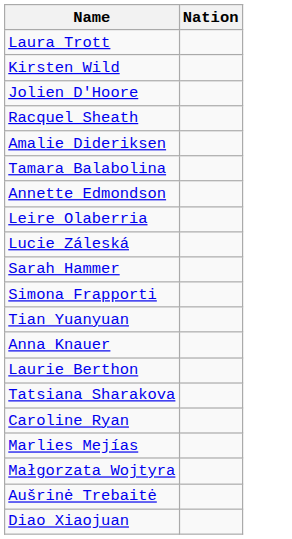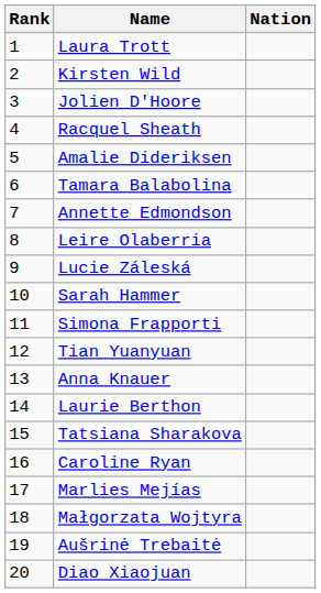 <table class="wikitable sortable" style="text-align:left">
 <tr>
+<th>Rank</th>
 <th>Name</th>
 <th>Nation</th>
 </tr>
 <tr>
+<td>1</td>
 <td align=left><a href='#'>Laura Trott</a></td>
 <td align=left></td>
 </tr>
 <tr>
+<td>2</td>
 <td align=left><a href='#'>Kirsten Wild</a></td>
 <td align=left></td>
 </tr>
 <tr>
+<td>3</td>
 <td align=left><a href='#'>Jolien D'Hoore</a></td>
 <td align=left></td>
 </tr>
 <tr>
+<td>4</td>
 <td align=left><a href='#'>Racquel Sheath</a></td>
 <td align=left></td>
 </tr>
 <tr>
+<td>5</td>
 <td align=left><a href='#'>Amalie Dideriksen</a></td>
 <td align=left></td>
 </tr>
 <tr>
+<td>6</td>
 <td align=left><a href='#'>Tamara Balabolina</a></td>
 <td align=left></td>
 </tr>
 <tr>
+<td>7</td>
 <td align=left><a href='#'>Annette Edmondson</a></td>
 <td align=left></td>
 </tr>
 <tr>
+<td>8</td>
 <td align=left><a href='#'>Leire Olaberria</a></td>
 <td align=left></td>
 </tr>
 <tr>
+<td>9</td>
 <td align=left><a href='#'>Lucie Záleská</a></td>
 <td align=left></td>
 </tr>
 <tr>
+<td>10</td>
 <td align=left><a href='#'>Sarah Hammer</a></td>
 <td align=left></td>
 </tr>
 <tr>
+<td>11</td>
 <td align=left><a href='#'>Simona Frapporti</a></td>
 <td align=left></td>
 </tr>
 <tr>
+<td>12</td>
 <td align=left><a href='#'>Tian Yuanyuan</a></td>
 <td align=left></td>
 </tr>
 <tr>
+<td>13</td>
 <td align=left><a href='#'>Anna Knauer</a></td>
 <td align=left></td>
 </tr>
 <tr>
+<td>14</td>
 <td align=left><a href='#'>Laurie Berthon</a></td>
 <td align=left></td>
 </tr>
 <tr>
+<td>15</td>
 <td align=left><a href='#'>Tatsiana Sharakova</a></td>
 <td align=left></td>
 </tr>
 <tr>
+<td>16</td>
 <td align=left><a href='#'>Caroline Ryan</a></td>
 <td align=left></td>
 </tr>
 <tr>
+<td>17</td>
 <td align=left><a href='#'>Marlies Mejías</a></td>
 <td align=left></td>
 </tr>
 <tr>
+<td>18</td>
 <td align=left><a href='#'>Małgorzata Wojtyra</a></td>
 <td align=left></td>
 </tr>
 <tr>
+<td>19</td>
 <td align=left><a href='#'>Aušrinė Trebaitė</a></td>
 <td align=left></td>
 </tr>
 <tr>
+<td>20</td>
 <td align=left><a href='#'>Diao Xiaojuan</a></td>
 <td align=left></td>
 </tr>
 </table>
